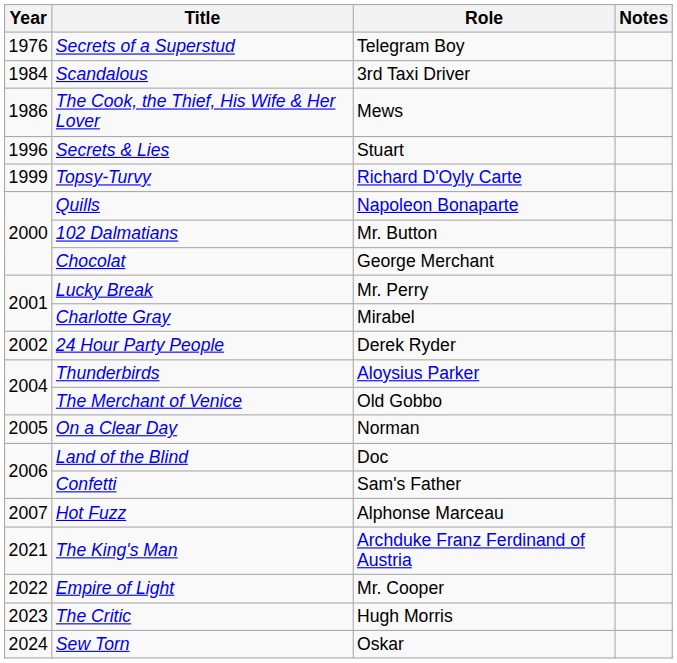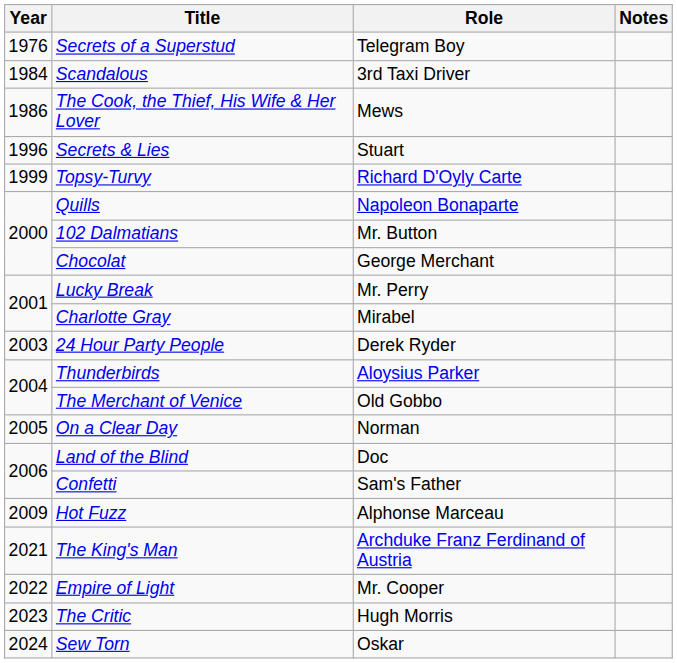 <table class="wikitable sortable">
 <tr>
 <th>Year</th>
 <th>Title</th>
 <th>Role</th>
 <th>Notes</th>
 </tr>
 <tr>
 <td>1976</td>
 <td><em><a href='#'>Secrets of a Superstud</a></em></td>
 <td>Telegram Boy</td>
 <td></td>
 </tr>
 <tr>
 <td>1984</td>
 <td><em><a href='#'>Scandalous</a></em></td>
 <td>3rd Taxi Driver</td>
 <td></td>
 </tr>
 <tr>
 <td>1986</td>
 <td><em><a href='#'>The Cook, the Thief, His Wife & Her Lover</a></em></td>
 <td>Mews</td>
 <td></td>
 </tr>
 <tr>
 <td>1996</td>
 <td><em><a href='#'>Secrets & Lies</a></em></td>
 <td>Stuart</td>
 <td></td>
 </tr>
 <tr>
 <td>1999</td>
 <td><em><a href='#'>Topsy-Turvy</a></em></td>
 <td><a href='#'>Richard D'Oyly Carte</a></td>
 <td></td>
 </tr>
 <tr>
 <td rowspan=3>2000</td>
 <td><em><a href='#'>Quills</a></em></td>
 <td><a href='#'>Napoleon Bonaparte</a></td>
 <td></td>
 </tr>
 <tr>
 <td><em><a href='#'>102 Dalmatians</a></em></td>
 <td>Mr. Button</td>
 <td></td>
 </tr>
 <tr>
 <td><em><a href='#'>Chocolat</a></em></td>
 <td>George Merchant</td>
 <td></td>
 </tr>
 <tr>
 <td rowspan=2>2001</td>
 <td><em><a href='#'>Lucky Break</a></em></td>
 <td>Mr. Perry</td>
 <td></td>
 </tr>
 <tr>
 <td><em><a href='#'>Charlotte Gray</a></em></td>
 <td>Mirabel</td>
 <td></td>
 </tr>
 <tr>
-<td>2002</td>
+<td>2003</td>
 <td><em><a href='#'>24 Hour Party People</a></em></td>
 <td>Derek Ryder</td>
 <td></td>
 </tr>
 <tr>
 <td rowspan=2>2004</td>
 <td><em><a href='#'>Thunderbirds</a></em></td>
 <td><a href='#'>Aloysius Parker</a></td>
 <td></td>
 </tr>
 <tr>
 <td><em><a href='#'>The Merchant of Venice</a></em></td>
 <td>Old Gobbo</td>
 <td></td>
 </tr>
 <tr>
 <td>2005</td>
 <td><em><a href='#'>On a Clear Day</a></em></td>
 <td>Norman</td>
 <td></td>
 </tr>
 <tr>
 <td rowspan=2>2006</td>
 <td><em><a href='#'>Land of the Blind</a></em></td>
 <td>Doc</td>
 <td></td>
 </tr>
 <tr>
 <td><em><a href='#'>Confetti</a></em></td>
 <td>Sam's Father</td>
 <td></td>
 </tr>
 <tr>
-<td>2007</td>
+<td>2009</td>
 <td><em><a href='#'>Hot Fuzz</a></em></td>
 <td>Alphonse Marceau</td>
 <td></td>
 </tr>
 <tr>
 <td>2021</td>
 <td><em><a href='#'>The King's Man</a></em></td>
 <td><a href='#'>Archduke Franz Ferdinand of Austria</a></td>
 <td></td>
 </tr>
 <tr>
 <td>2022</td>
 <td><em><a href='#'>Empire of Light</a></em></td>
 <td>Mr. Cooper</td>
 <td></td>
 </tr>
 <tr>
 <td>2023</td>
 <td><em><a href='#'>The Critic</a></em></td>
 <td>Hugh Morris</td>
 <td></td>
 </tr>
 <tr>
 <td>2024</td>
 <td><em><a href='#'>Sew Torn</a></em></td>
 <td>Oskar</td>
 <td></td>
 </tr>
 </table>
